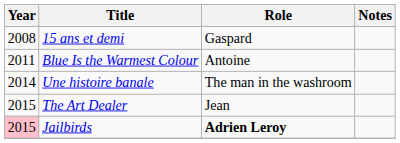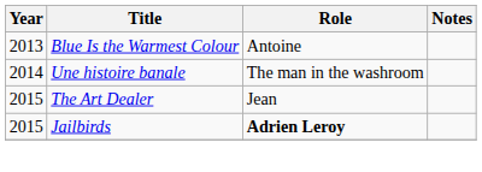 <table class="wikitable sortable">
 <tr>
 <th>Year</th>
 <th>Title</th>
 <th>Role</th>
 <th class="unsortable">Notes</th>
 </tr>
 <tr>
-<td>2008</td>
-<td><em><a href='#'>15 ans et demi</a></em></td>
-<td>Gaspard</td>
-<td></td>
-</tr>
-<tr>
-<td>2011</td>
+<td>2013</td>
 <td><em><a href='#'>Blue Is the Warmest Colour</a></em></td>
 <td>Antoine</td>
 <td></td>
 </tr>
 <tr>
 <td>2014</td>
 <td><em><a href='#'>Une histoire banale</a></em></td>
 <td>The man in the washroom</td>
 <td></td>
 </tr>
 <tr>
 <td>2015</td>
 <td><em><a href='#'>The Art Dealer</a></em></td>
 <td>Jean</td>
 <td></td>
 </tr>
 <tr>
-<td style="background: pink;">2015</td>
+<td>2015</td>
 <td><em><a href='#'>Jailbirds</a></em></td>
 <td><strong>Adrien Leroy</strong></td>
 <td></td>
 </tr>
 <tr>
 </tr>
 </table>
